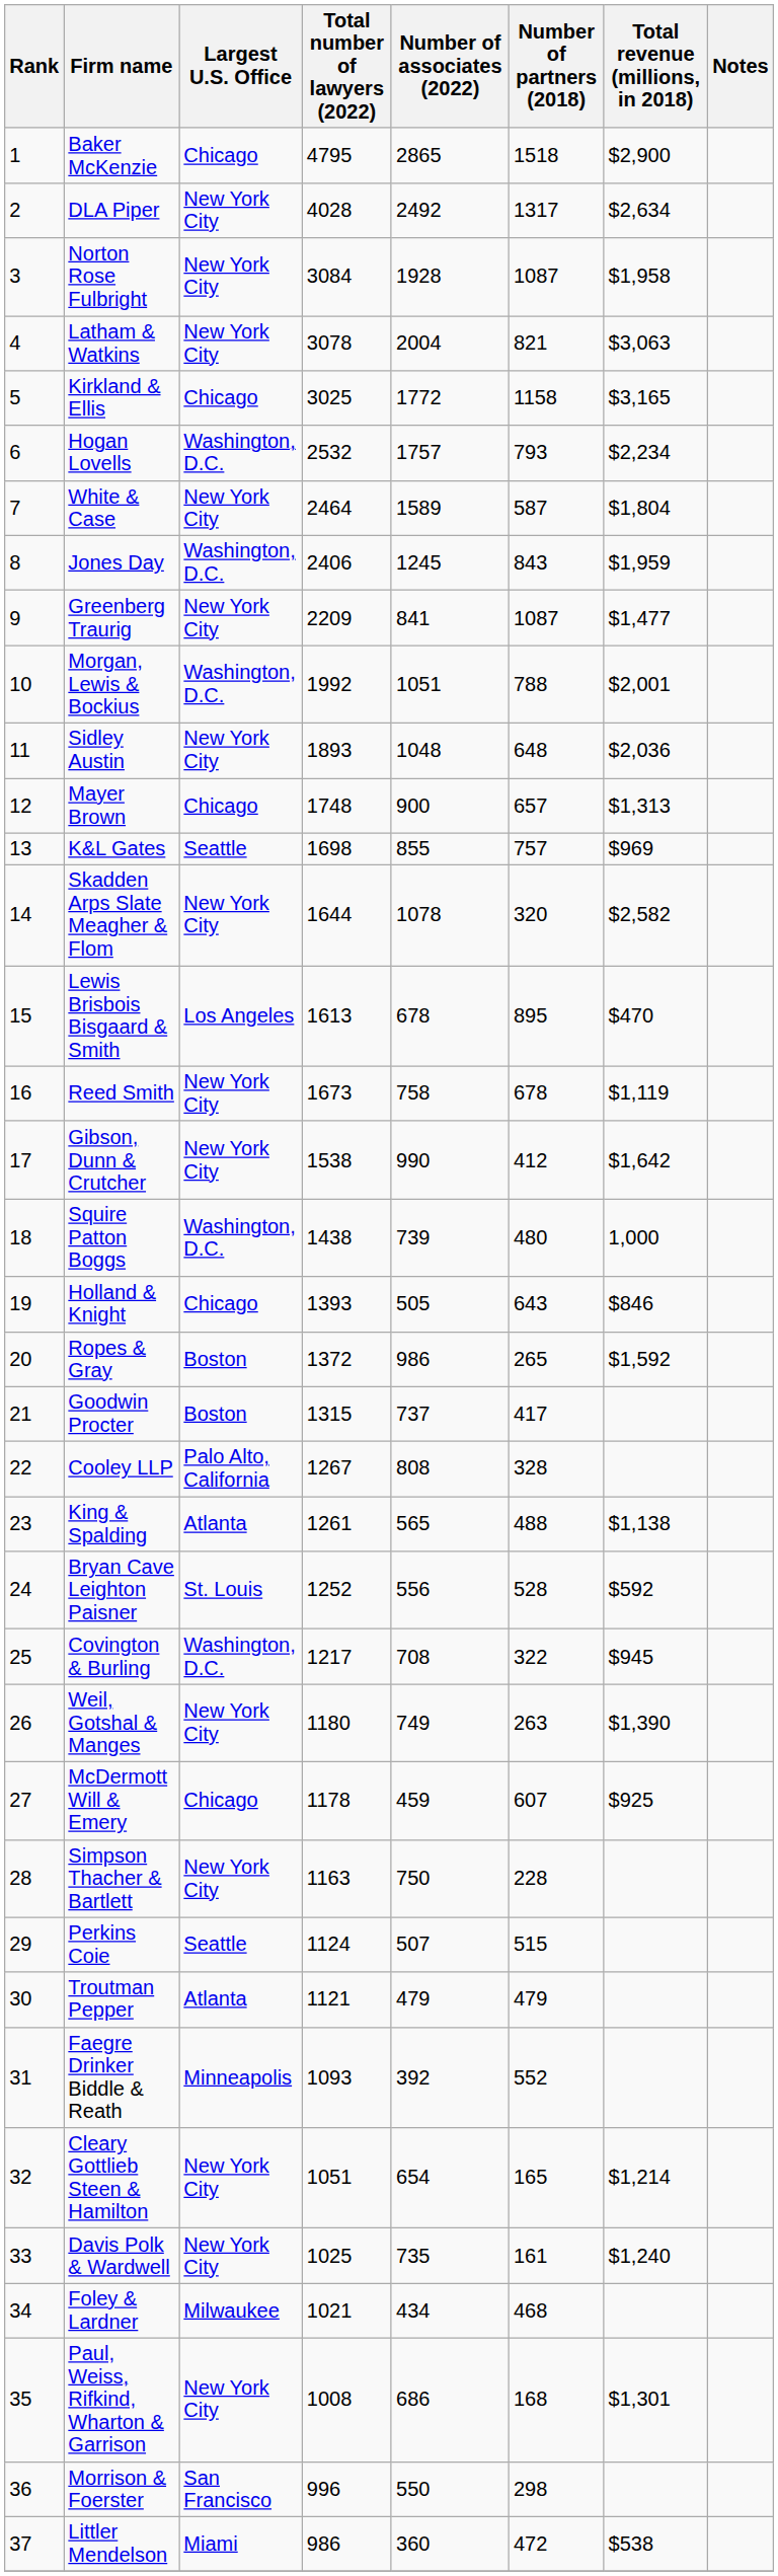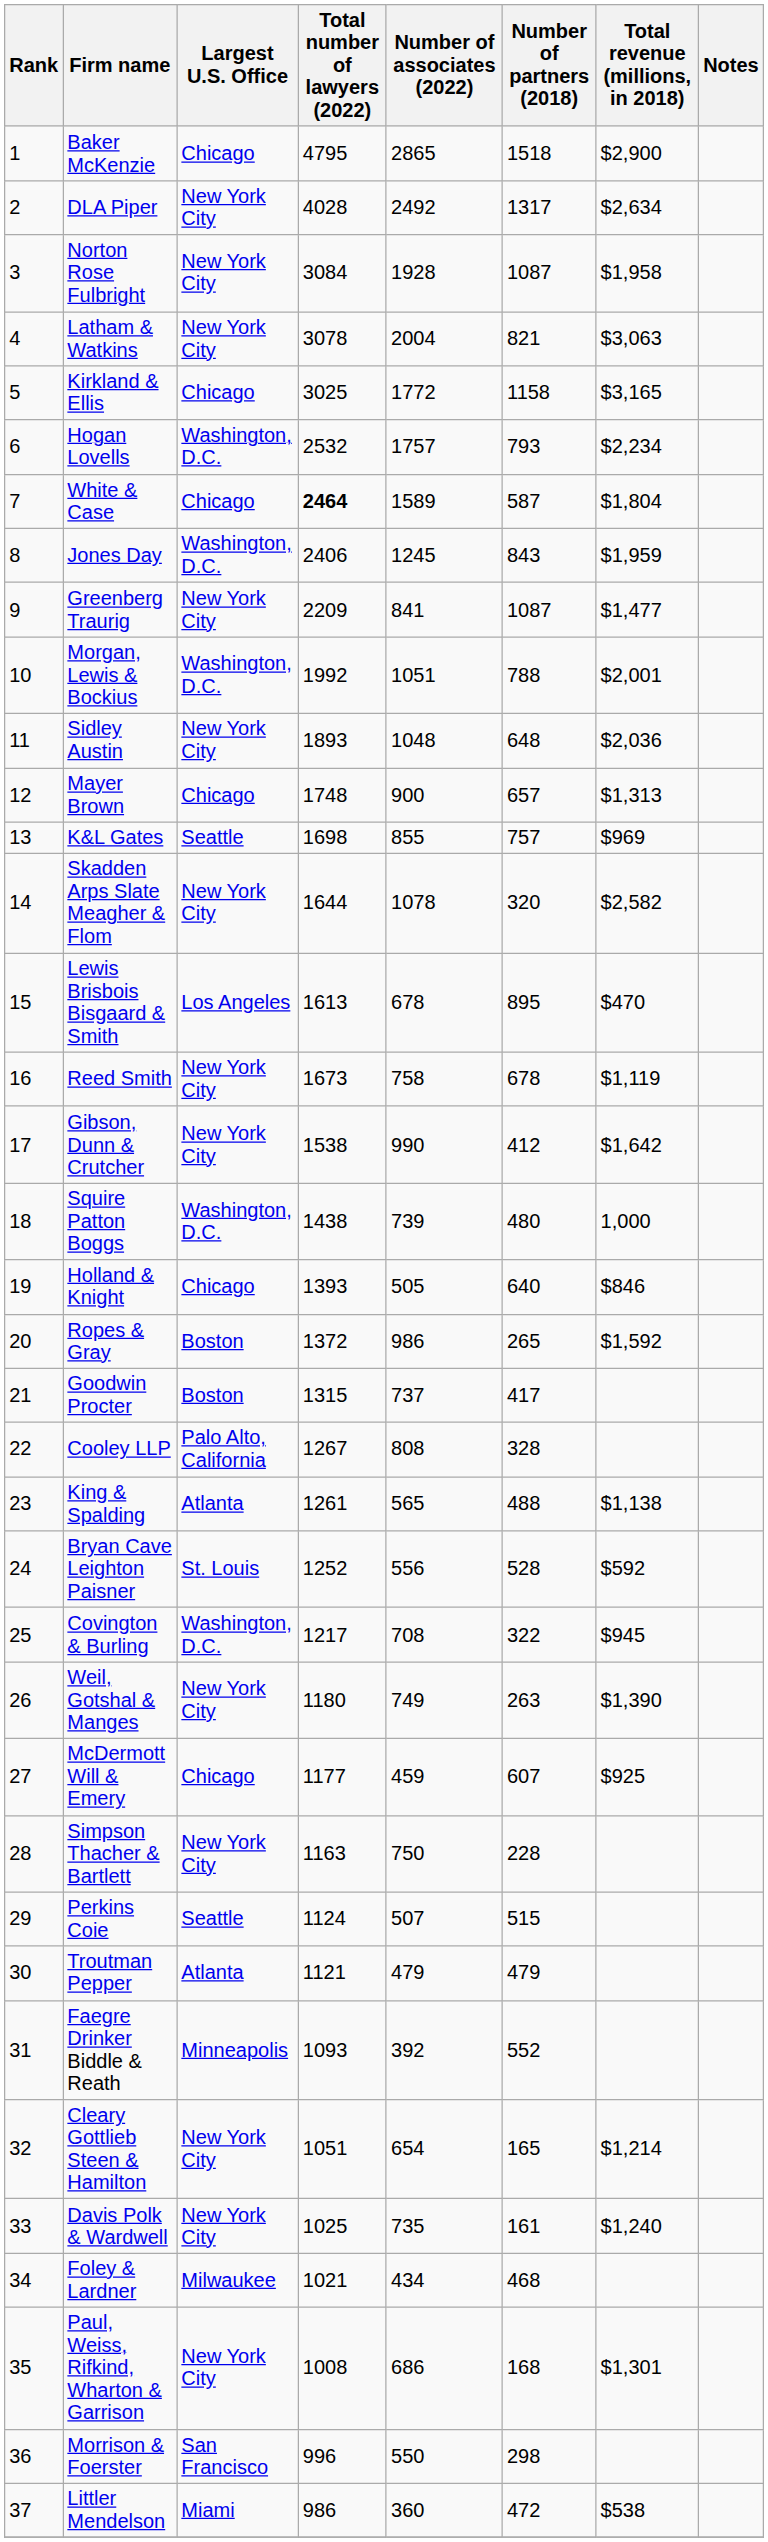 <table class="wikitable sortable">
 <tr style="background: #ececec;">
 <th data-sort-type="number">Rank</th>
 <th>Firm name</th>
 <th>Largest U.S. Office</th>
 <th>Total number of lawyers (2022)</th>
 <th>Number of associates (2022)</th>
 <th>Number of partners (2018)</th>
 <th>Total revenue (millions, in 2018)</th>
 <th>Notes</th>
 </tr>
 <tr>
 <td>1</td>
 <td><a href='#'>Baker McKenzie</a></td>
 <td><a href='#'>Chicago</a></td>
 <td>4795</td>
 <td>2865</td>
 <td>1518</td>
 <td>$2,900</td>
 <td></td>
 </tr>
 <tr>
 <td>2</td>
 <td><a href='#'>DLA Piper</a></td>
 <td><a href='#'>New York City</a></td>
 <td>4028</td>
 <td>2492</td>
 <td>1317</td>
 <td>$2,634</td>
 <td></td>
 </tr>
 <tr>
 <td>3</td>
 <td><a href='#'>Norton Rose Fulbright</a></td>
 <td><a href='#'>New York City</a></td>
 <td>3084</td>
 <td>1928</td>
 <td>1087</td>
 <td>$1,958</td>
 <td></td>
 </tr>
 <tr>
 <td>4</td>
 <td><a href='#'>Latham & Watkins</a></td>
 <td><a href='#'>New York City</a></td>
 <td>3078</td>
 <td>2004</td>
 <td>821</td>
 <td>$3,063</td>
 <td></td>
 </tr>
 <tr>
 <td>5</td>
 <td><a href='#'>Kirkland & Ellis</a></td>
 <td><a href='#'>Chicago</a></td>
 <td>3025</td>
 <td>1772</td>
 <td>1158</td>
 <td>$3,165</td>
 <td></td>
 </tr>
 <tr>
 <td>6</td>
 <td><a href='#'>Hogan Lovells</a></td>
 <td><a href='#'>Washington, D.C.</a></td>
 <td>2532</td>
 <td>1757</td>
 <td>793</td>
 <td>$2,234</td>
 <td></td>
 </tr>
 <tr>
 <td>7</td>
 <td><a href='#'>White & Case</a></td>
-<td><a href='#'>New York City</a></td>
-<td>2464</td>
+<td><a href='#'>Chicago</a></td>
+<td><strong>2464</strong></td>
 <td>1589</td>
 <td>587</td>
 <td>$1,804</td>
 <td></td>
 </tr>
 <tr>
 <td>8</td>
 <td><a href='#'>Jones Day</a></td>
 <td><a href='#'>Washington, D.C.</a></td>
 <td>2406</td>
 <td>1245</td>
 <td>843</td>
 <td>$1,959</td>
 <td></td>
 </tr>
 <tr>
 <td>9</td>
 <td><a href='#'>Greenberg Traurig</a></td>
 <td><a href='#'>New York City</a></td>
 <td>2209</td>
 <td>841</td>
 <td>1087</td>
 <td>$1,477</td>
 <td></td>
 </tr>
 <tr>
 <td>10</td>
 <td><a href='#'>Morgan, Lewis & Bockius</a></td>
 <td><a href='#'>Washington, D.C.</a></td>
 <td>1992</td>
 <td>1051</td>
 <td>788</td>
 <td>$2,001</td>
 <td></td>
 </tr>
 <tr>
 <td>11</td>
 <td><a href='#'>Sidley Austin</a></td>
 <td><a href='#'>New York City</a></td>
 <td>1893</td>
 <td>1048</td>
 <td>648</td>
 <td>$2,036</td>
 <td></td>
 </tr>
 <tr>
 <td>12</td>
 <td><a href='#'>Mayer Brown</a></td>
 <td><a href='#'>Chicago</a></td>
 <td>1748</td>
 <td>900</td>
 <td>657</td>
 <td>$1,313</td>
 <td></td>
 </tr>
 <tr>
 <td>13</td>
 <td><a href='#'>K&L Gates</a></td>
 <td><a href='#'>Seattle</a></td>
 <td>1698</td>
 <td>855</td>
 <td>757</td>
 <td>$969</td>
 <td></td>
 </tr>
 <tr>
 <td>14</td>
 <td><a href='#'>Skadden Arps Slate Meagher & Flom</a></td>
 <td><a href='#'>New York City</a></td>
 <td>1644</td>
 <td>1078</td>
 <td>320</td>
 <td>$2,582</td>
 <td></td>
 </tr>
 <tr>
 <td>15</td>
 <td><a href='#'>Lewis Brisbois Bisgaard & Smith</a></td>
 <td><a href='#'>Los Angeles</a></td>
 <td>1613</td>
 <td>678</td>
 <td>895</td>
 <td>$470</td>
 <td></td>
 </tr>
 <tr>
 <td>16</td>
 <td><a href='#'>Reed Smith</a></td>
 <td><a href='#'>New York City</a></td>
 <td>1673</td>
 <td>758</td>
 <td>678</td>
 <td>$1,119</td>
 <td></td>
 </tr>
 <tr>
 <td>17</td>
 <td><a href='#'>Gibson, Dunn & Crutcher</a></td>
 <td><a href='#'>New York City</a></td>
 <td>1538</td>
 <td>990</td>
 <td>412</td>
 <td>$1,642</td>
 <td></td>
 </tr>
 <tr>
 <td>18</td>
 <td><a href='#'>Squire Patton Boggs</a></td>
 <td><a href='#'>Washington, D.C.</a></td>
 <td>1438</td>
 <td>739</td>
 <td>480</td>
 <td>1,000</td>
 <td></td>
 </tr>
 <tr>
 <td>19</td>
 <td><a href='#'>Holland & Knight</a></td>
 <td><a href='#'>Chicago</a></td>
 <td>1393</td>
 <td>505</td>
-<td>643</td>
+<td>640</td>
 <td>$846</td>
 <td></td>
 </tr>
 <tr>
 <td>20</td>
 <td><a href='#'>Ropes & Gray</a></td>
 <td><a href='#'>Boston</a></td>
 <td>1372</td>
 <td>986</td>
 <td>265</td>
 <td>$1,592</td>
 <td></td>
 </tr>
 <tr>
 <td>21</td>
 <td><a href='#'>Goodwin Procter</a></td>
 <td><a href='#'>Boston</a></td>
 <td>1315</td>
 <td>737</td>
 <td>417</td>
 <td></td>
 <td></td>
 </tr>
 <tr>
 <td>22</td>
 <td><a href='#'>Cooley LLP</a></td>
 <td><a href='#'>Palo Alto, California</a></td>
 <td>1267</td>
 <td>808</td>
 <td>328</td>
 <td></td>
 <td></td>
 </tr>
 <tr>
 <td>23</td>
 <td><a href='#'>King & Spalding</a></td>
 <td><a href='#'>Atlanta</a></td>
 <td>1261</td>
 <td>565</td>
 <td>488</td>
 <td>$1,138</td>
 <td></td>
 </tr>
 <tr>
 <td>24</td>
 <td><a href='#'>Bryan Cave Leighton Paisner</a></td>
 <td><a href='#'>St. Louis</a></td>
 <td>1252</td>
 <td>556</td>
 <td>528</td>
 <td>$592</td>
 <td></td>
 </tr>
 <tr>
 <td>25</td>
 <td><a href='#'>Covington & Burling</a></td>
 <td><a href='#'>Washington, D.C.</a></td>
 <td>1217</td>
 <td>708</td>
 <td>322</td>
 <td>$945</td>
 <td></td>
 </tr>
 <tr>
 <td>26</td>
 <td><a href='#'>Weil, Gotshal & Manges</a></td>
 <td><a href='#'>New York City</a></td>
 <td>1180</td>
 <td>749</td>
 <td>263</td>
 <td>$1,390</td>
 <td></td>
 </tr>
 <tr>
 <td>27</td>
 <td><a href='#'>McDermott Will & Emery</a></td>
 <td><a href='#'>Chicago</a></td>
-<td>1178</td>
+<td>1177</td>
 <td>459</td>
 <td>607</td>
 <td>$925</td>
 <td></td>
 </tr>
 <tr>
 <td>28</td>
 <td><a href='#'>Simpson Thacher & Bartlett</a></td>
 <td><a href='#'>New York City</a></td>
 <td>1163</td>
 <td>750</td>
 <td>228</td>
 <td></td>
 <td></td>
 </tr>
 <tr>
 <td>29</td>
 <td><a href='#'>Perkins Coie</a></td>
 <td><a href='#'>Seattle</a></td>
 <td>1124</td>
 <td>507</td>
 <td>515</td>
 <td></td>
 <td></td>
 </tr>
 <tr>
 <td>30</td>
 <td><a href='#'>Troutman Pepper</a></td>
 <td><a href='#'>Atlanta</a></td>
 <td>1121</td>
 <td>479</td>
 <td>479</td>
 <td></td>
 <td></td>
 </tr>
 <tr>
 <td>31</td>
 <td><a href='#'>Faegre Drinker</a> Biddle & Reath</td>
 <td><a href='#'>Minneapolis</a></td>
 <td>1093</td>
 <td>392</td>
 <td>552</td>
 <td></td>
 <td></td>
 </tr>
 <tr>
 <td>32</td>
 <td><a href='#'>Cleary Gottlieb Steen & Hamilton</a></td>
 <td><a href='#'>New York City</a></td>
 <td>1051</td>
 <td>654</td>
 <td>165</td>
 <td>$1,214</td>
 <td></td>
 </tr>
 <tr>
 <td>33</td>
 <td><a href='#'>Davis Polk & Wardwell</a></td>
 <td><a href='#'>New York City</a></td>
 <td>1025</td>
 <td>735</td>
 <td>161</td>
 <td>$1,240</td>
 <td></td>
 </tr>
 <tr>
 <td>34</td>
 <td><a href='#'>Foley & Lardner</a></td>
 <td><a href='#'>Milwaukee</a></td>
 <td>1021</td>
 <td>434</td>
 <td>468</td>
 <td></td>
 <td></td>
 </tr>
 <tr>
 <td>35</td>
 <td><a href='#'>Paul, Weiss, Rifkind, Wharton & Garrison</a></td>
 <td><a href='#'>New York City</a></td>
 <td>1008</td>
 <td>686</td>
 <td>168</td>
 <td>$1,301</td>
 <td></td>
 </tr>
 <tr>
 <td>36</td>
 <td><a href='#'>Morrison & Foerster</a></td>
 <td><a href='#'>San Francisco</a></td>
 <td>996</td>
 <td>550</td>
 <td>298</td>
 <td></td>
 <td></td>
 </tr>
 <tr>
 <td>37</td>
 <td><a href='#'>Littler Mendelson</a></td>
 <td><a href='#'>Miami</a></td>
 <td>986</td>
 <td>360</td>
 <td>472</td>
 <td>$538</td>
 <td></td>
 </tr>
 <tr>
 </tr>
 </table>
